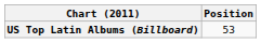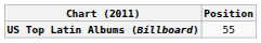 <table class="wikitable plainrowheaders" style="text-align:center">
 <tr>
 <th scope="col">Chart (2011)</th>
 <th scope="col">Position</th>
 </tr>
 <tr>
 <th scope="row">US Top Latin Albums (<em>Billboard</em>)</th>
-<td>53</td>
+<td>55</td>
 </tr>
 </table>
